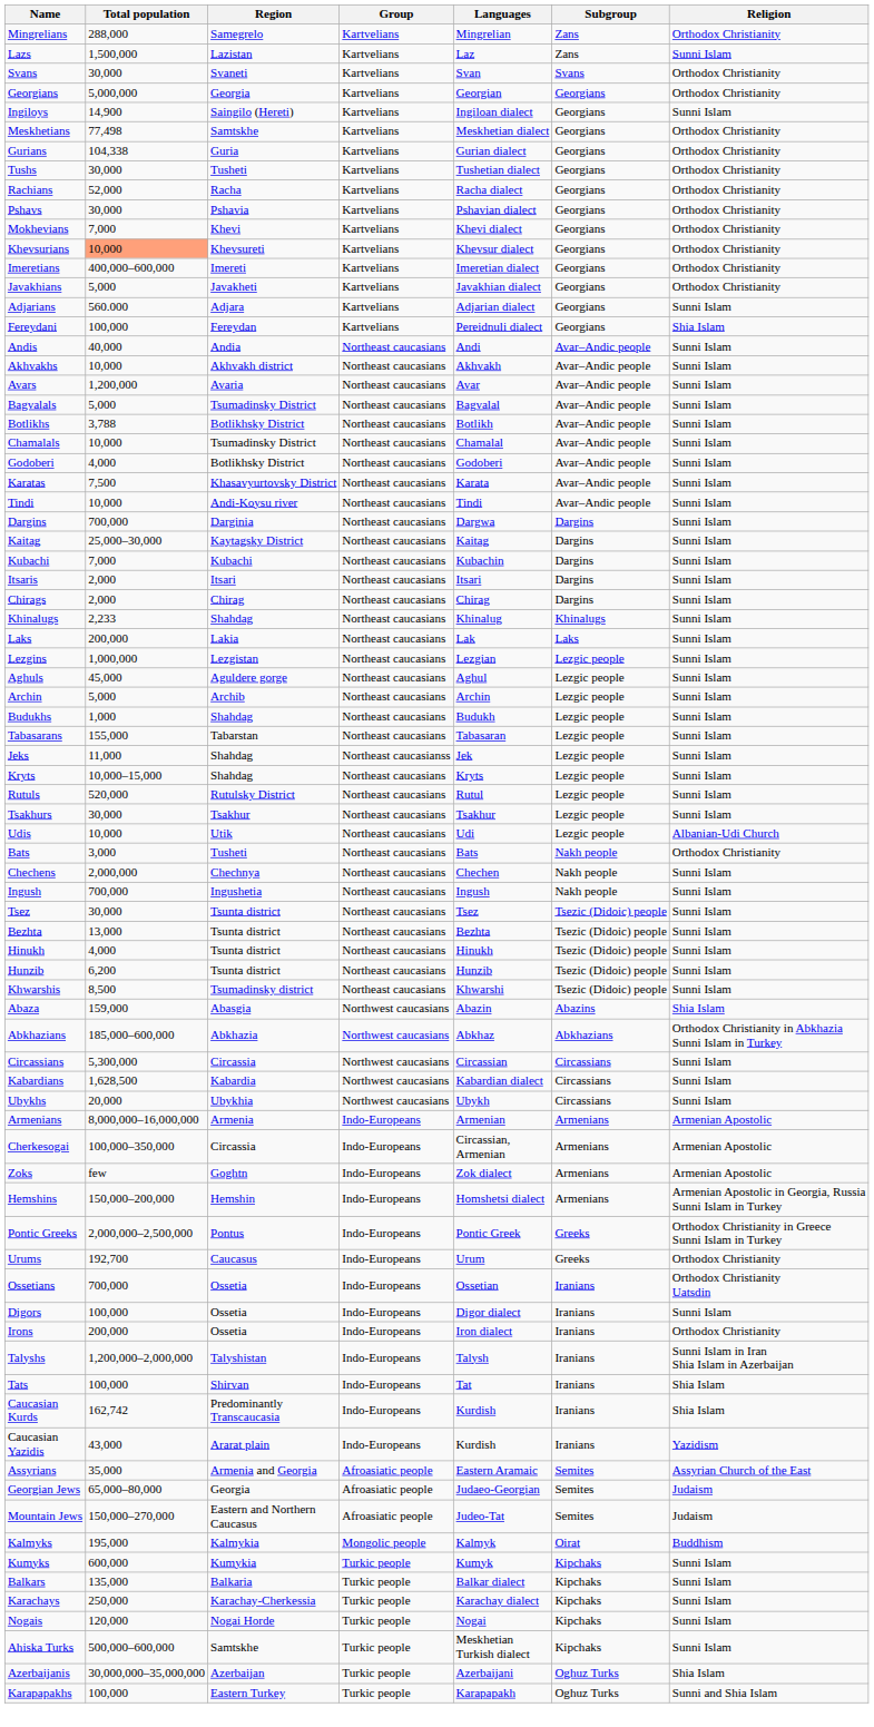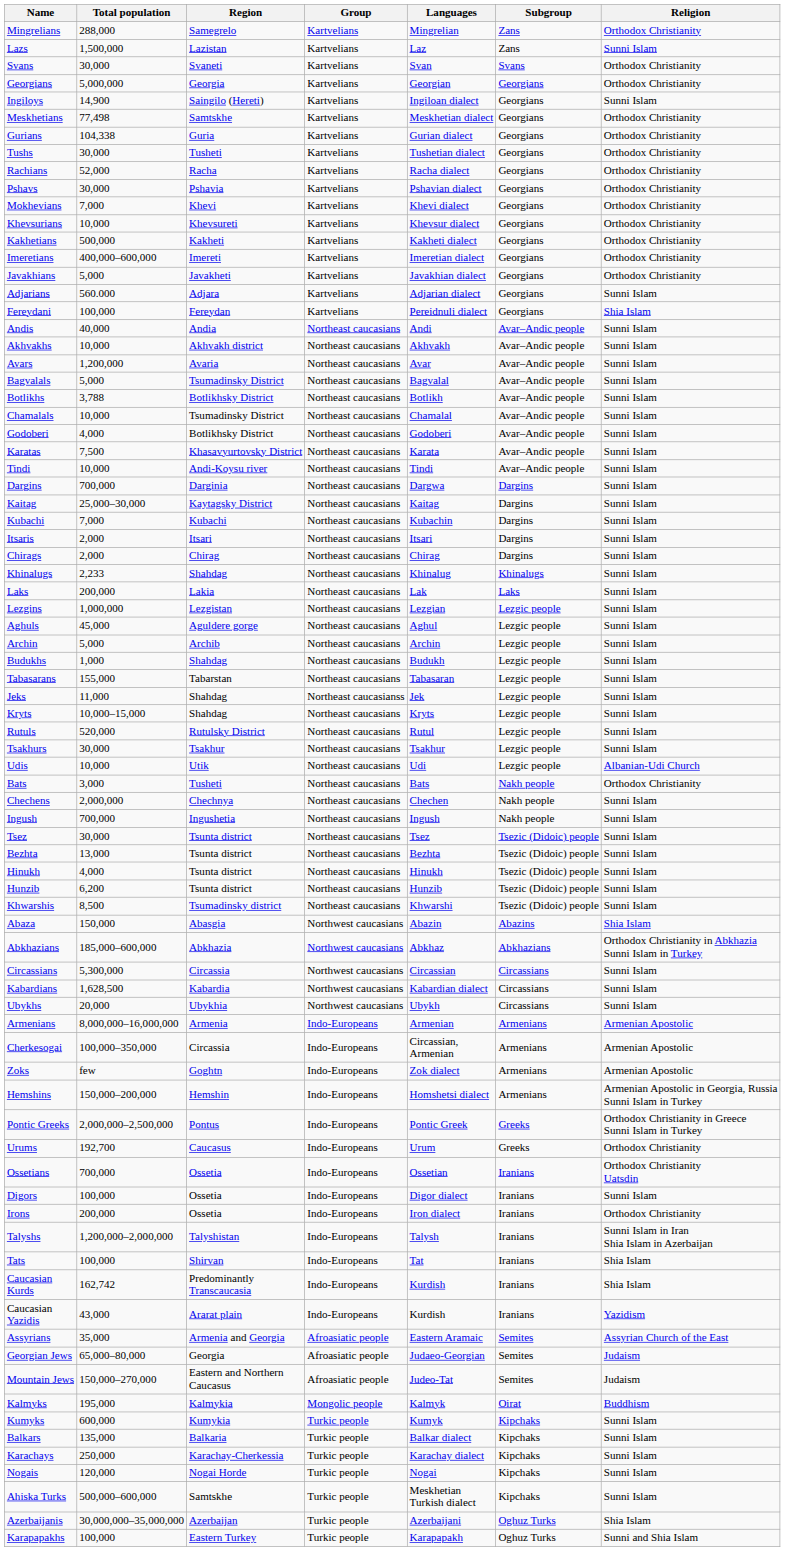 <table class="wikitable sortable">
 <tr>
 <th>Name</th>
 <th>Total population</th>
 <th>Region</th>
 <th>Group</th>
 <th>Languages</th>
 <th>Subgroup</th>
 <th>Religion</th>
 </tr>
 <tr>
 <td><a href='#'>Mingrelians</a></td>
 <td>288,000</td>
 <td><a href='#'>Samegrelo</a></td>
 <td><a href='#'>Kartvelians</a></td>
 <td><a href='#'>Mingrelian</a></td>
 <td><a href='#'>Zans</a></td>
 <td><a href='#'>Orthodox Christianity</a></td>
 </tr>
 <tr>
 <td><a href='#'>Lazs</a></td>
 <td>1,500,000 </td>
 <td><a href='#'>Lazistan</a></td>
 <td>Kartvelians</td>
 <td><a href='#'>Laz</a></td>
 <td>Zans</td>
 <td><a href='#'>Sunni Islam</a></td>
 </tr>
 <tr>
 <td><a href='#'>Svans</a></td>
 <td>30,000</td>
 <td><a href='#'>Svaneti</a></td>
 <td>Kartvelians</td>
 <td><a href='#'>Svan</a></td>
 <td><a href='#'>Svans</a></td>
 <td>Orthodox Christianity</td>
 </tr>
 <tr>
 <td><a href='#'>Georgians</a></td>
 <td>5,000,000</td>
 <td><a href='#'>Georgia</a></td>
 <td>Kartvelians</td>
 <td><a href='#'>Georgian</a></td>
 <td><a href='#'>Georgians</a></td>
 <td>Orthodox Christianity</td>
 </tr>
 <tr>
 <td><a href='#'>Ingiloys</a></td>
 <td>14,900</td>
 <td><a href='#'>Saingilo</a> (<a href='#'>Hereti</a>)</td>
 <td>Kartvelians</td>
 <td><a href='#'>Ingiloan dialect</a></td>
 <td>Georgians</td>
 <td>Sunni Islam</td>
 </tr>
 <tr>
 <td><a href='#'>Meskhetians</a></td>
 <td>77,498</td>
 <td><a href='#'>Samtskhe</a></td>
 <td>Kartvelians</td>
 <td><a href='#'>Meskhetian dialect</a></td>
 <td>Georgians</td>
 <td>Orthodox Christianity</td>
 </tr>
 <tr>
 <td><a href='#'>Gurians</a></td>
 <td>104,338</td>
 <td><a href='#'>Guria</a></td>
 <td>Kartvelians</td>
 <td><a href='#'>Gurian dialect</a></td>
 <td>Georgians</td>
 <td>Orthodox Christianity</td>
 </tr>
 <tr>
 <td><a href='#'>Tushs</a></td>
 <td>30,000</td>
 <td><a href='#'>Tusheti</a></td>
 <td>Kartvelians</td>
 <td><a href='#'>Tushetian dialect</a></td>
 <td>Georgians</td>
 <td>Orthodox Christianity</td>
 </tr>
 <tr>
 <td><a href='#'>Rachians</a></td>
 <td>52,000</td>
 <td><a href='#'>Racha</a></td>
 <td>Kartvelians</td>
 <td><a href='#'>Racha dialect</a></td>
 <td>Georgians</td>
 <td>Orthodox Christianity</td>
 </tr>
 <tr>
 <td><a href='#'>Pshavs</a></td>
 <td>30,000</td>
 <td><a href='#'>Pshavia</a></td>
 <td>Kartvelians</td>
 <td><a href='#'>Pshavian dialect</a></td>
 <td>Georgians</td>
 <td>Orthodox Christianity</td>
 </tr>
 <tr>
 <td><a href='#'>Mokhevians</a></td>
 <td>7,000</td>
 <td><a href='#'>Khevi</a></td>
 <td>Kartvelians</td>
 <td><a href='#'>Khevi dialect</a></td>
 <td>Georgians</td>
 <td>Orthodox Christianity</td>
 </tr>
 <tr>
 <td><a href='#'>Khevsurians</a></td>
-<td style="background: lightsalmon;">10,000</td>
+<td>10,000</td>
 <td><a href='#'>Khevsureti</a></td>
 <td>Kartvelians</td>
 <td><a href='#'>Khevsur dialect</a></td>
+<td>Georgians</td>
+<td>Orthodox Christianity</td>
+</tr>
+<tr>
+<td><a href='#'>Kakhetians</a></td>
+<td>500,000</td>
+<td><a href='#'>Kakheti</a></td>
+<td>Kartvelians</td>
+<td><a href='#'>Kakheti dialect</a></td>
 <td>Georgians</td>
 <td>Orthodox Christianity</td>
 </tr>
 <tr>
 <td><a href='#'>Imeretians</a></td>
 <td>400,000–600,000</td>
 <td><a href='#'>Imereti</a></td>
 <td>Kartvelians</td>
 <td><a href='#'>Imeretian dialect</a></td>
 <td>Georgians</td>
 <td>Orthodox Christianity</td>
 </tr>
 <tr>
 <td><a href='#'>Javakhians</a></td>
 <td>5,000</td>
 <td><a href='#'>Javakheti</a></td>
 <td>Kartvelians</td>
 <td><a href='#'>Javakhian dialect</a></td>
 <td>Georgians</td>
 <td>Orthodox Christianity</td>
 </tr>
 <tr>
 <td><a href='#'>Adjarians</a></td>
 <td>560.000</td>
 <td><a href='#'>Adjara</a></td>
 <td>Kartvelians</td>
 <td><a href='#'>Adjarian dialect</a></td>
 <td>Georgians</td>
 <td>Sunni Islam</td>
 </tr>
 <tr>
 <td><a href='#'>Fereydani</a></td>
 <td>100,000</td>
 <td><a href='#'>Fereydan</a></td>
 <td>Kartvelians</td>
 <td><a href='#'>Pereidnuli dialect</a></td>
 <td>Georgians</td>
 <td><a href='#'>Shia Islam</a></td>
 </tr>
 <tr>
 <td><a href='#'>Andis</a></td>
 <td>40,000</td>
 <td><a href='#'>Andia</a></td>
 <td><a href='#'>Northeast caucasians</a></td>
 <td><a href='#'>Andi</a></td>
 <td><a href='#'>Avar–Andic people</a></td>
 <td>Sunni Islam</td>
 </tr>
 <tr>
 <td><a href='#'>Akhvakhs</a></td>
 <td>10,000</td>
 <td><a href='#'>Akhvakh district</a></td>
 <td>Northeast caucasians</td>
 <td><a href='#'>Akhvakh</a></td>
 <td>Avar–Andic people</td>
 <td>Sunni Islam</td>
 </tr>
 <tr>
 <td><a href='#'>Avars</a></td>
 <td>1,200,000</td>
 <td><a href='#'>Avaria</a></td>
 <td>Northeast caucasians</td>
 <td><a href='#'>Avar</a></td>
 <td>Avar–Andic people</td>
 <td>Sunni Islam</td>
 </tr>
 <tr>
 <td><a href='#'>Bagvalals</a></td>
 <td>5,000</td>
 <td><a href='#'>Tsumadinsky District</a></td>
 <td>Northeast caucasians</td>
 <td><a href='#'>Bagvalal</a></td>
 <td>Avar–Andic people</td>
 <td>Sunni Islam</td>
 </tr>
 <tr>
 <td><a href='#'>Botlikhs</a></td>
 <td>3,788</td>
 <td><a href='#'>Botlikhsky District</a></td>
 <td>Northeast caucasians</td>
 <td><a href='#'>Botlikh</a></td>
 <td>Avar–Andic people</td>
 <td>Sunni Islam</td>
 </tr>
 <tr>
 <td><a href='#'>Chamalals</a></td>
 <td>10,000</td>
 <td>Tsumadinsky District</td>
 <td>Northeast caucasians</td>
 <td><a href='#'>Chamalal</a></td>
 <td>Avar–Andic people</td>
 <td>Sunni Islam</td>
 </tr>
 <tr>
 <td><a href='#'>Godoberi</a></td>
 <td>4,000</td>
 <td>Botlikhsky District</td>
 <td>Northeast caucasians</td>
 <td><a href='#'>Godoberi</a></td>
 <td>Avar–Andic people</td>
 <td>Sunni Islam</td>
 </tr>
 <tr>
 <td><a href='#'>Karatas</a></td>
 <td>7,500</td>
 <td><a href='#'>Khasavyurtovsky District</a></td>
 <td>Northeast caucasians</td>
 <td><a href='#'>Karata</a></td>
 <td>Avar–Andic people</td>
 <td>Sunni Islam</td>
 </tr>
 <tr>
 <td><a href='#'>Tindi</a></td>
 <td>10,000</td>
 <td><a href='#'>Andi-Koysu river</a></td>
 <td>Northeast caucasians</td>
 <td><a href='#'>Tindi</a></td>
 <td>Avar–Andic people</td>
 <td>Sunni Islam</td>
 </tr>
 <tr>
 <td><a href='#'>Dargins</a></td>
 <td>700,000</td>
 <td><a href='#'>Darginia</a></td>
 <td>Northeast caucasians</td>
 <td><a href='#'>Dargwa</a></td>
 <td><a href='#'>Dargins</a></td>
 <td>Sunni Islam</td>
 </tr>
 <tr>
 <td><a href='#'>Kaitag</a></td>
 <td>25,000–30,000</td>
 <td><a href='#'>Kaytagsky District</a></td>
 <td>Northeast caucasians</td>
 <td><a href='#'>Kaitag</a></td>
 <td>Dargins</td>
 <td>Sunni Islam</td>
 </tr>
 <tr>
 <td><a href='#'>Kubachi</a></td>
 <td>7,000</td>
 <td><a href='#'>Kubachi</a></td>
 <td>Northeast caucasians</td>
 <td><a href='#'>Kubachin</a></td>
 <td>Dargins</td>
 <td>Sunni Islam</td>
 </tr>
 <tr>
 <td><a href='#'>Itsaris</a></td>
 <td>2,000</td>
 <td><a href='#'>Itsari</a></td>
 <td>Northeast caucasians</td>
 <td><a href='#'>Itsari</a></td>
 <td>Dargins</td>
 <td>Sunni Islam</td>
 </tr>
 <tr>
 <td><a href='#'>Chirags</a></td>
 <td>2,000</td>
 <td><a href='#'>Chirag</a></td>
 <td>Northeast caucasians</td>
 <td><a href='#'>Chirag</a></td>
 <td>Dargins</td>
 <td>Sunni Islam</td>
 </tr>
 <tr>
 <td><a href='#'>Khinalugs</a></td>
 <td>2,233</td>
 <td><a href='#'>Shahdag</a></td>
 <td>Northeast caucasians</td>
 <td><a href='#'>Khinalug</a></td>
 <td><a href='#'>Khinalugs</a></td>
 <td>Sunni Islam</td>
 </tr>
 <tr>
 <td><a href='#'>Laks</a></td>
 <td>200,000</td>
 <td><a href='#'>Lakia</a></td>
 <td>Northeast caucasians</td>
 <td><a href='#'>Lak</a></td>
 <td><a href='#'>Laks</a></td>
 <td>Sunni Islam</td>
 </tr>
 <tr>
 <td><a href='#'>Lezgins</a></td>
 <td>1,000,000</td>
 <td><a href='#'>Lezgistan</a></td>
 <td>Northeast caucasians</td>
 <td><a href='#'>Lezgian</a></td>
 <td><a href='#'>Lezgic people</a></td>
 <td>Sunni Islam</td>
 </tr>
 <tr>
 <td><a href='#'>Aghuls</a></td>
 <td>45,000</td>
 <td><a href='#'>Aguldere gorge</a></td>
 <td>Northeast caucasians</td>
 <td><a href='#'>Aghul</a></td>
 <td>Lezgic people</td>
 <td>Sunni Islam</td>
 </tr>
 <tr>
 <td><a href='#'>Archin</a></td>
 <td>5,000</td>
 <td><a href='#'>Archib</a></td>
 <td>Northeast caucasians</td>
 <td><a href='#'>Archin</a></td>
 <td>Lezgic people</td>
 <td>Sunni Islam</td>
 </tr>
 <tr>
 <td><a href='#'>Budukhs</a></td>
 <td>1,000</td>
 <td><a href='#'>Shahdag</a></td>
 <td>Northeast caucasians</td>
 <td><a href='#'>Budukh</a></td>
 <td>Lezgic people</td>
 <td>Sunni Islam</td>
 </tr>
 <tr>
 <td><a href='#'>Tabasarans</a></td>
 <td>155,000</td>
 <td>Tabarstan</td>
 <td>Northeast caucasians</td>
 <td><a href='#'>Tabasaran</a></td>
 <td>Lezgic people</td>
 <td>Sunni Islam</td>
 </tr>
 <tr>
 <td><a href='#'>Jeks</a></td>
 <td>11,000</td>
 <td>Shahdag</td>
 <td>Northeast caucasianss</td>
 <td><a href='#'>Jek</a></td>
 <td>Lezgic people</td>
 <td>Sunni Islam</td>
 </tr>
 <tr>
 <td><a href='#'>Kryts</a></td>
 <td>10,000–15,000</td>
 <td>Shahdag</td>
 <td>Northeast caucasians</td>
 <td><a href='#'>Kryts</a></td>
 <td>Lezgic people</td>
 <td>Sunni Islam</td>
 </tr>
 <tr>
 <td><a href='#'>Rutuls</a></td>
 <td>520,000</td>
 <td><a href='#'>Rutulsky District</a></td>
 <td>Northeast caucasians</td>
 <td><a href='#'>Rutul</a></td>
 <td>Lezgic people</td>
 <td>Sunni Islam</td>
 </tr>
 <tr>
 <td><a href='#'>Tsakhurs</a></td>
 <td>30,000</td>
 <td><a href='#'>Tsakhur</a></td>
 <td>Northeast caucasians</td>
 <td><a href='#'>Tsakhur</a></td>
 <td>Lezgic people</td>
 <td>Sunni Islam</td>
 </tr>
 <tr>
 <td><a href='#'>Udis</a></td>
 <td>10,000</td>
 <td><a href='#'>Utik</a></td>
 <td>Northeast caucasians</td>
 <td><a href='#'>Udi</a></td>
 <td>Lezgic people</td>
 <td><a href='#'>Albanian-Udi Church</a></td>
 </tr>
 <tr>
 <td><a href='#'>Bats</a></td>
 <td>3,000</td>
 <td><a href='#'>Tusheti</a></td>
 <td>Northeast caucasians</td>
 <td><a href='#'>Bats</a></td>
 <td><a href='#'>Nakh people</a></td>
 <td>Orthodox Christianity</td>
 </tr>
 <tr>
 <td><a href='#'>Chechens</a></td>
 <td>2,000,000</td>
 <td><a href='#'>Chechnya</a></td>
 <td>Northeast caucasians</td>
 <td><a href='#'>Chechen</a></td>
 <td>Nakh people</td>
 <td>Sunni Islam</td>
 </tr>
 <tr>
 <td><a href='#'>Ingush</a></td>
 <td>700,000</td>
 <td><a href='#'>Ingushetia</a></td>
 <td>Northeast caucasians</td>
 <td><a href='#'>Ingush</a></td>
 <td>Nakh people</td>
 <td>Sunni Islam</td>
 </tr>
 <tr>
 <td><a href='#'>Tsez</a></td>
 <td>30,000</td>
 <td><a href='#'>Tsunta district</a></td>
 <td>Northeast caucasians</td>
 <td><a href='#'>Tsez</a></td>
 <td><a href='#'>Tsezic (Didoic) people</a></td>
 <td>Sunni Islam</td>
 </tr>
 <tr>
 <td><a href='#'>Bezhta</a></td>
 <td>13,000</td>
 <td>Tsunta district</td>
 <td>Northeast caucasians</td>
 <td><a href='#'>Bezhta</a></td>
 <td>Tsezic (Didoic) people</td>
 <td>Sunni Islam</td>
 </tr>
 <tr>
 <td><a href='#'>Hinukh</a></td>
 <td>4,000</td>
 <td>Tsunta district</td>
 <td>Northeast caucasians</td>
 <td><a href='#'>Hinukh</a></td>
 <td>Tsezic (Didoic) people</td>
 <td>Sunni Islam</td>
 </tr>
 <tr>
 <td><a href='#'>Hunzib</a></td>
 <td>6,200</td>
 <td>Tsunta district</td>
 <td>Northeast caucasians</td>
 <td><a href='#'>Hunzib</a></td>
 <td>Tsezic (Didoic) people</td>
 <td>Sunni Islam</td>
 </tr>
 <tr>
 <td><a href='#'>Khwarshis</a></td>
 <td>8,500</td>
 <td><a href='#'>Tsumadinsky district</a></td>
 <td>Northeast caucasians</td>
 <td><a href='#'>Khwarshi</a></td>
 <td>Tsezic (Didoic) people</td>
 <td>Sunni Islam</td>
 </tr>
 <tr>
 <td><a href='#'>Abaza</a></td>
-<td>159,000</td>
+<td>150,000</td>
 <td><a href='#'>Abasgia</a></td>
 <td>Northwest caucasians</td>
 <td><a href='#'>Abazin</a></td>
 <td><a href='#'>Abazins</a></td>
 <td><a href='#'>Shia Islam</a></td>
 </tr>
 <tr>
 <td><a href='#'>Abkhazians</a></td>
 <td>185,000–600,000</td>
 <td><a href='#'>Abkhazia</a></td>
 <td><a href='#'>Northwest caucasians</a></td>
 <td><a href='#'>Abkhaz</a></td>
 <td><a href='#'>Abkhazians</a></td>
 <td>Orthodox Christianity in <a href='#'>Abkhazia</a><br>Sunni Islam in <a href='#'>Turkey</a></td>
 </tr>
 <tr>
 <td><a href='#'>Circassians</a></td>
 <td>5,300,000</td>
 <td><a href='#'>Circassia</a></td>
 <td>Northwest caucasians</td>
 <td><a href='#'>Circassian</a></td>
 <td><a href='#'>Circassians</a></td>
 <td>Sunni Islam</td>
 </tr>
 <tr>
 <td><a href='#'>Kabardians</a></td>
 <td>1,628,500</td>
 <td><a href='#'>Kabardia</a></td>
 <td>Northwest caucasians</td>
 <td><a href='#'>Kabardian dialect</a></td>
 <td>Circassians</td>
 <td>Sunni Islam</td>
 </tr>
 <tr>
 <td><a href='#'>Ubykhs</a></td>
 <td>20,000</td>
 <td><a href='#'>Ubykhia</a></td>
 <td>Northwest caucasians</td>
 <td><a href='#'>Ubykh</a></td>
 <td>Circassians</td>
 <td>Sunni Islam</td>
 </tr>
 <tr>
 <td><a href='#'>Armenians</a></td>
 <td>8,000,000–16,000,000</td>
 <td><a href='#'>Armenia</a></td>
 <td><a href='#'>Indo-Europeans</a></td>
 <td><a href='#'>Armenian</a></td>
 <td><a href='#'>Armenians</a></td>
 <td><a href='#'>Armenian Apostolic</a></td>
 </tr>
 <tr>
 <td><a href='#'>Cherkesogai</a></td>
 <td>100,000–350,000</td>
 <td>Circassia</td>
 <td>Indo-Europeans</td>
 <td>Circassian,<br>Armenian</td>
 <td>Armenians</td>
 <td>Armenian Apostolic</td>
 </tr>
 <tr>
 <td><a href='#'>Zoks</a></td>
 <td>few</td>
 <td><a href='#'>Goghtn</a></td>
 <td>Indo-Europeans</td>
 <td><a href='#'>Zok dialect</a></td>
 <td>Armenians</td>
 <td>Armenian Apostolic</td>
 </tr>
 <tr>
 <td><a href='#'>Hemshins</a></td>
 <td>150,000–200,000</td>
 <td><a href='#'>Hemshin</a></td>
 <td>Indo-Europeans</td>
 <td><a href='#'>Homshetsi dialect</a></td>
 <td>Armenians</td>
 <td>Armenian Apostolic in Georgia, Russia<br>Sunni Islam in Turkey</td>
 </tr>
 <tr>
 <td><a href='#'>Pontic Greeks</a></td>
 <td>2,000,000–2,500,000</td>
 <td><a href='#'>Pontus</a></td>
 <td>Indo-Europeans</td>
 <td><a href='#'>Pontic Greek</a></td>
 <td><a href='#'>Greeks</a></td>
 <td>Orthodox Christianity in Greece<br>Sunni Islam in Turkey</td>
 </tr>
 <tr>
 <td><a href='#'>Urums</a></td>
 <td>192,700</td>
 <td><a href='#'>Caucasus</a></td>
 <td>Indo-Europeans</td>
 <td><a href='#'>Urum</a></td>
 <td>Greeks</td>
 <td>Orthodox Christianity</td>
 </tr>
 <tr>
 <td><a href='#'>Ossetians</a></td>
 <td>700,000</td>
 <td><a href='#'>Ossetia</a></td>
 <td>Indo-Europeans</td>
 <td><a href='#'>Ossetian</a></td>
 <td><a href='#'>Iranians</a></td>
 <td>Orthodox Christianity<br><a href='#'>Uatsdin</a></td>
 </tr>
 <tr>
 <td><a href='#'>Digors</a></td>
 <td>100,000</td>
 <td>Ossetia</td>
 <td>Indo-Europeans</td>
 <td><a href='#'>Digor dialect</a></td>
 <td>Iranians</td>
 <td>Sunni Islam</td>
 </tr>
 <tr>
 <td><a href='#'>Irons</a></td>
 <td>200,000</td>
 <td>Ossetia</td>
 <td>Indo-Europeans</td>
 <td><a href='#'>Iron dialect</a></td>
 <td>Iranians</td>
 <td>Orthodox Christianity</td>
 </tr>
 <tr>
 <td><a href='#'>Talyshs</a></td>
 <td>1,200,000–2,000,000</td>
 <td><a href='#'>Talyshistan</a></td>
 <td>Indo-Europeans</td>
 <td><a href='#'>Talysh</a></td>
 <td>Iranians</td>
 <td>Sunni Islam in Iran<br>Shia Islam in Azerbaijan</td>
 </tr>
 <tr>
 <td><a href='#'>Tats</a></td>
 <td>100,000</td>
 <td><a href='#'>Shirvan</a></td>
 <td>Indo-Europeans</td>
 <td><a href='#'>Tat</a></td>
 <td>Iranians</td>
 <td>Shia Islam</td>
 </tr>
 <tr>
 <td><a href='#'>Caucasian</a><br><a href='#'>Kurds</a></td>
 <td>162,742</td>
 <td>Predominantly<br><a href='#'>Transcaucasia</a></td>
 <td>Indo-Europeans</td>
 <td><a href='#'>Kurdish</a></td>
 <td>Iranians</td>
 <td>Shia Islam</td>
 </tr>
 <tr>
 <td>Caucasian<br><a href='#'>Yazidis</a></td>
 <td>43,000</td>
 <td><a href='#'>Ararat plain</a></td>
 <td>Indo-Europeans</td>
 <td>Kurdish</td>
 <td>Iranians</td>
 <td><a href='#'>Yazidism</a></td>
 </tr>
 <tr>
 <td><a href='#'>Assyrians</a></td>
 <td>35,000</td>
 <td><a href='#'>Armenia</a> and <a href='#'>Georgia</a></td>
 <td><a href='#'>Afroasiatic people</a></td>
 <td><a href='#'>Eastern Aramaic</a></td>
 <td><a href='#'>Semites</a></td>
 <td><a href='#'>Assyrian Church of the East</a></td>
 </tr>
 <tr>
 <td><a href='#'>Georgian Jews</a></td>
 <td>65,000–80,000</td>
 <td>Georgia</td>
 <td>Afroasiatic people</td>
 <td><a href='#'>Judaeo-Georgian</a></td>
 <td>Semites</td>
 <td><a href='#'>Judaism</a></td>
 </tr>
 <tr>
 <td><a href='#'>Mountain Jews</a></td>
 <td>150,000–270,000</td>
 <td>Eastern and Northern<br>Caucasus</td>
 <td>Afroasiatic people</td>
 <td><a href='#'>Judeo-Tat</a></td>
 <td>Semites</td>
 <td>Judaism</td>
 </tr>
 <tr>
 <td><a href='#'>Kalmyks</a></td>
 <td>195,000</td>
 <td><a href='#'>Kalmykia</a></td>
 <td><a href='#'>Mongolic people</a></td>
 <td><a href='#'>Kalmyk</a></td>
 <td><a href='#'>Oirat</a></td>
 <td><a href='#'>Buddhism</a></td>
 </tr>
 <tr>
 <td><a href='#'>Kumyks</a></td>
 <td>600,000</td>
 <td><a href='#'>Kumykia</a></td>
 <td><a href='#'>Turkic people</a></td>
 <td><a href='#'>Kumyk</a></td>
 <td><a href='#'>Kipchaks</a></td>
 <td>Sunni Islam</td>
 </tr>
 <tr>
 <td><a href='#'>Balkars</a></td>
 <td>135,000</td>
 <td><a href='#'>Balkaria</a></td>
 <td>Turkic people</td>
 <td><a href='#'>Balkar dialect</a></td>
 <td>Kipchaks</td>
 <td>Sunni Islam</td>
 </tr>
 <tr>
 <td><a href='#'>Karachays</a></td>
 <td>250,000</td>
 <td><a href='#'>Karachay-Cherkessia</a></td>
 <td>Turkic people</td>
 <td><a href='#'>Karachay dialect</a></td>
 <td>Kipchaks</td>
 <td>Sunni Islam</td>
 </tr>
 <tr>
 <td><a href='#'>Nogais</a></td>
 <td>120,000</td>
 <td><a href='#'>Nogai Horde</a></td>
 <td>Turkic people</td>
 <td><a href='#'>Nogai</a></td>
 <td>Kipchaks</td>
 <td>Sunni Islam</td>
 </tr>
 <tr>
 <td><a href='#'>Ahiska Turks</a></td>
 <td>500,000–600,000</td>
 <td>Samtskhe</td>
 <td>Turkic people</td>
 <td>Meskhetian<br>Turkish dialect</td>
 <td>Kipchaks</td>
 <td>Sunni Islam</td>
 </tr>
 <tr>
 <td><a href='#'>Azerbaijanis</a></td>
 <td>30,000,000–35,000,000</td>
 <td><a href='#'>Azerbaijan</a></td>
 <td>Turkic people</td>
 <td><a href='#'>Azerbaijani</a></td>
 <td><a href='#'>Oghuz Turks</a></td>
 <td>Shia Islam</td>
 </tr>
 <tr>
 <td><a href='#'>Karapapakhs</a></td>
 <td>100,000</td>
 <td><a href='#'>Eastern Turkey</a></td>
 <td>Turkic people</td>
 <td><a href='#'>Karapapakh</a></td>
 <td>Oghuz Turks</td>
 <td>Sunni and Shia Islam</td>
 </tr>
 </table>
